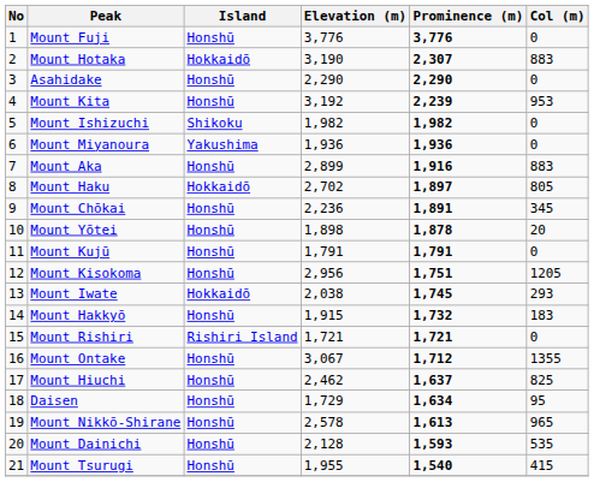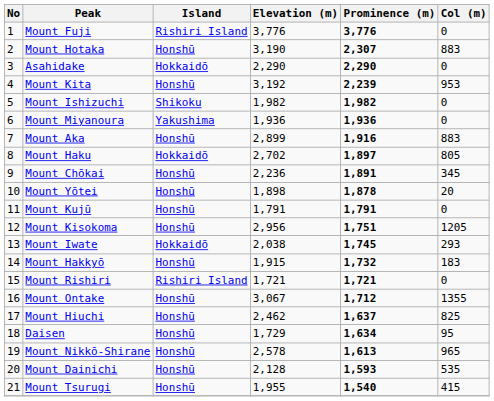 <table class="wikitable sortable">
 <tr>
 <th>No</th>
 <th>Peak</th>
 <th>Island</th>
 <th>Elevation (m)</th>
 <th>Prominence (m)</th>
 <th>Col (m)</th>
 </tr>
 <tr>
 <td>1</td>
 <td><a href='#'>Mount Fuji</a></td>
-<td><a href='#'>Honshū</a></td>
+<td><a href='#'>Rishiri Island</a></td>
 <td>3,776</td>
 <td><strong>3,776</strong></td>
 <td>0</td>
 </tr>
 <tr>
 <td>2</td>
 <td><a href='#'>Mount Hotaka</a></td>
-<td><a href='#'>Hokkaidō</a></td>
+<td><a href='#'>Honshū</a></td>
 <td>3,190</td>
 <td><strong>2,307</strong></td>
 <td>883</td>
 </tr>
 <tr>
 <td>3</td>
 <td><a href='#'>Asahidake</a></td>
-<td><a href='#'>Honshū</a></td>
+<td><a href='#'>Hokkaidō</a></td>
 <td>2,290</td>
 <td><strong>2,290</strong></td>
 <td>0</td>
 </tr>
 <tr>
 <td>4</td>
 <td><a href='#'>Mount Kita</a></td>
 <td><a href='#'>Honshū</a></td>
 <td>3,192</td>
 <td><strong>2,239</strong></td>
 <td>953</td>
 </tr>
 <tr>
 <td>5</td>
 <td><a href='#'>Mount Ishizuchi</a></td>
 <td><a href='#'>Shikoku</a></td>
 <td>1,982</td>
 <td><strong>1,982</strong></td>
 <td>0</td>
 </tr>
 <tr>
 <td>6</td>
 <td><a href='#'>Mount Miyanoura</a></td>
 <td><a href='#'>Yakushima</a></td>
 <td>1,936</td>
 <td><strong>1,936</strong></td>
 <td>0</td>
 </tr>
 <tr>
 <td>7</td>
 <td><a href='#'>Mount Aka</a></td>
 <td><a href='#'>Honshū</a></td>
 <td>2,899</td>
 <td><strong>1,916</strong></td>
 <td>883</td>
 </tr>
 <tr>
 <td>8</td>
 <td><a href='#'>Mount Haku</a></td>
 <td><a href='#'>Hokkaidō</a></td>
 <td>2,702</td>
 <td><strong>1,897</strong></td>
 <td>805</td>
 </tr>
 <tr>
 <td>9</td>
 <td><a href='#'>Mount Chōkai</a></td>
 <td><a href='#'>Honshū</a></td>
 <td>2,236</td>
 <td><strong>1,891</strong></td>
 <td>345</td>
 </tr>
 <tr>
 <td>10</td>
 <td><a href='#'>Mount Yōtei</a></td>
 <td><a href='#'>Honshū</a></td>
 <td>1,898</td>
 <td><strong>1,878</strong></td>
 <td>20</td>
 </tr>
 <tr>
 <td>11</td>
 <td><a href='#'>Mount Kujū</a></td>
 <td><a href='#'>Honshū</a></td>
 <td>1,791</td>
 <td><strong>1,791</strong></td>
 <td>0</td>
 </tr>
 <tr>
 <td>12</td>
 <td><a href='#'>Mount Kisokoma</a></td>
 <td><a href='#'>Honshū</a></td>
 <td>2,956</td>
 <td><strong>1,751</strong></td>
 <td>1205</td>
 </tr>
 <tr>
 <td>13</td>
 <td><a href='#'>Mount Iwate</a></td>
 <td><a href='#'>Hokkaidō</a></td>
 <td>2,038</td>
 <td><strong>1,745</strong></td>
 <td>293</td>
 </tr>
 <tr>
 <td>14</td>
 <td><a href='#'>Mount Hakkyō</a></td>
 <td><a href='#'>Honshū</a></td>
 <td>1,915</td>
 <td><strong>1,732</strong></td>
 <td>183</td>
 </tr>
 <tr>
 <td>15</td>
 <td><a href='#'>Mount Rishiri</a></td>
 <td><a href='#'>Rishiri Island</a></td>
 <td>1,721</td>
 <td><strong>1,721</strong></td>
 <td>0</td>
 </tr>
 <tr>
 <td>16</td>
 <td><a href='#'>Mount Ontake</a></td>
 <td><a href='#'>Honshū</a></td>
 <td>3,067</td>
 <td><strong>1,712</strong></td>
 <td>1355</td>
 </tr>
 <tr>
 <td>17</td>
 <td><a href='#'>Mount Hiuchi</a></td>
 <td><a href='#'>Honshū</a></td>
 <td>2,462</td>
 <td><strong>1,637</strong></td>
 <td>825</td>
 </tr>
 <tr>
 <td>18</td>
 <td><a href='#'>Daisen</a></td>
 <td><a href='#'>Honshū</a></td>
 <td>1,729</td>
 <td><strong>1,634</strong></td>
 <td>95</td>
 </tr>
 <tr>
 <td>19</td>
 <td><a href='#'>Mount Nikkō-Shirane</a></td>
 <td><a href='#'>Honshū</a></td>
 <td>2,578</td>
 <td><strong>1,613</strong></td>
 <td>965</td>
 </tr>
 <tr>
 <td>20</td>
 <td><a href='#'>Mount Dainichi</a></td>
 <td><a href='#'>Honshū</a></td>
 <td>2,128</td>
 <td><strong>1,593</strong></td>
 <td>535</td>
 </tr>
 <tr>
 <td>21</td>
 <td><a href='#'>Mount Tsurugi</a></td>
 <td><a href='#'>Honshū</a></td>
 <td>1,955</td>
 <td><strong>1,540</strong></td>
 <td>415</td>
 </tr>
 <tr>
 </tr>
 </table>
